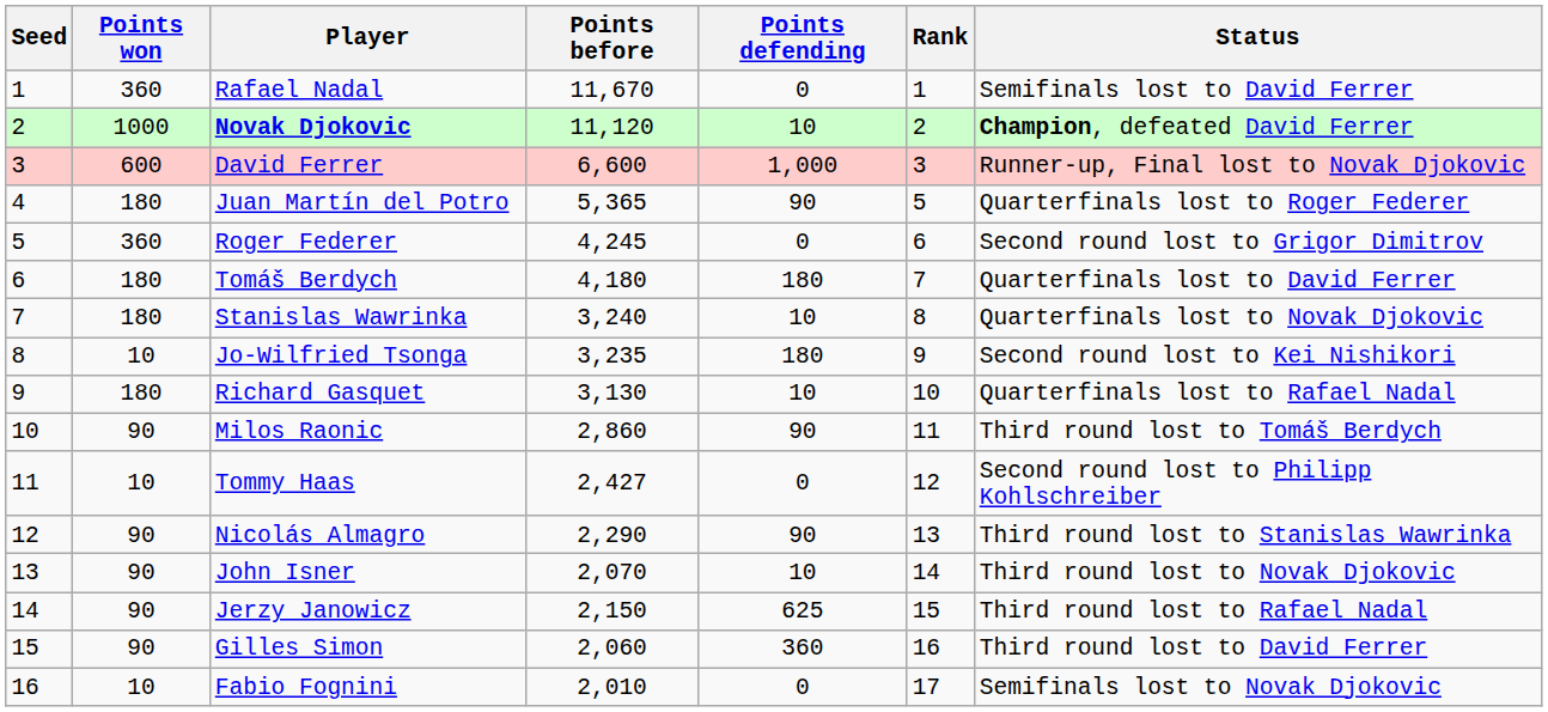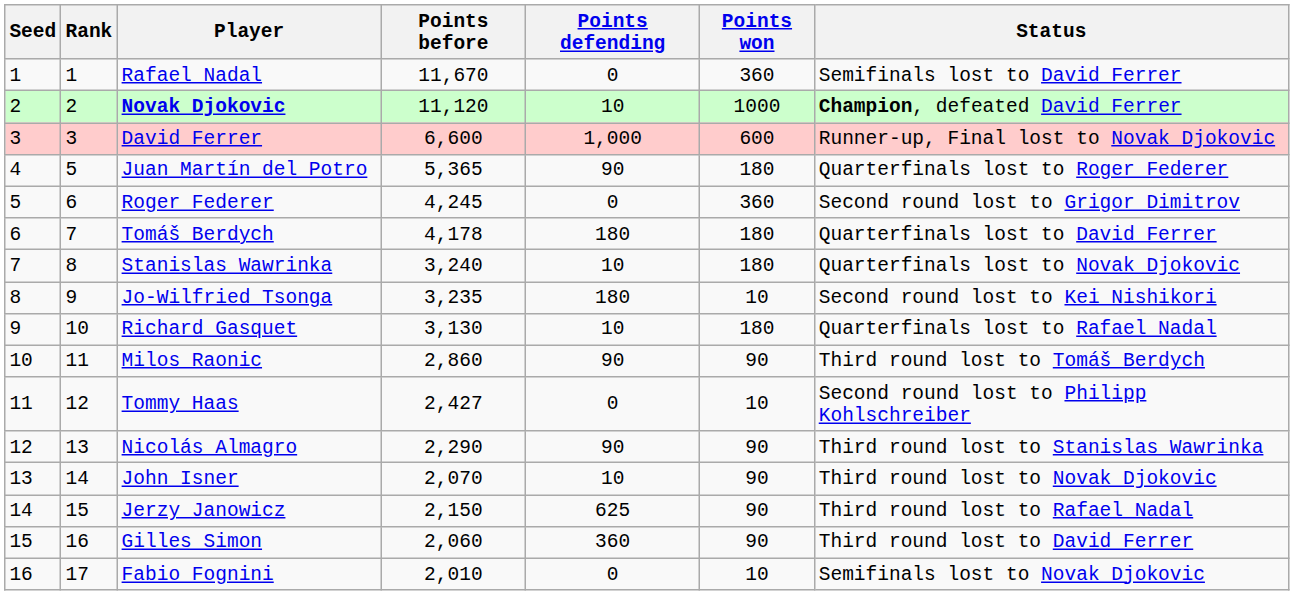 <table class="wikitable sortable">
 <tr>
 <th style="width:30px;">Seed</th>
-<th style="width:70px;"><a href='#'>Points won</a></th>
+<th style="width:30px;">Rank</th>
 <th style="width:170px;">Player</th>
 <th style="width:90px;">Points before</th>
 <th style="width:110px;"><a href='#'>Points defending</a></th>
-<th style="width:30px;">Rank</th>
+<th style="width:70px;"><a href='#'>Points won</a></th>
 <th style="width:310px;">Status</th>
 </tr>
 <tr>
 <td>1</td>
-<td align="center">360</td>
+<td>1</td>
 <td> <a href='#'>Rafael Nadal</a></td>
 <td align="center">11,670</td>
 <td align="center">0</td>
-<td>1</td>
+<td align="center">360</td>
 <td>Semifinals lost to  <a href='#'>David Ferrer</a></td>
 </tr>
 <tr style="background:#ccffcc;">
 <td>2</td>
-<td align="center">1000</td>
+<td>2</td>
 <td> <strong><a href='#'>Novak Djokovic</a></strong></td>
 <td align="center">11,120</td>
 <td align="center">10</td>
-<td>2</td>
+<td align="center">1000</td>
 <td><strong>Champion</strong>, defeated  <a href='#'>David Ferrer</a></td>
 </tr>
 <tr style="background:#ffcccc;">
 <td>3</td>
-<td align="center">600</td>
+<td>3</td>
 <td> <a href='#'>David Ferrer</a></td>
 <td align="center">6,600</td>
 <td align="center">1,000</td>
-<td>3</td>
+<td align="center">600</td>
 <td>Runner-up, Final lost to  <a href='#'>Novak Djokovic</a></td>
 </tr>
 <tr>
 <td>4</td>
-<td align="center">180</td>
+<td>5</td>
 <td> <a href='#'>Juan Martín del Potro</a></td>
 <td align="center">5,365</td>
 <td align="center">90</td>
-<td>5</td>
+<td align="center">180</td>
 <td>Quarterfinals lost to  <a href='#'>Roger Federer</a></td>
 </tr>
 <tr>
 <td>5</td>
-<td align="center">360</td>
+<td>6</td>
 <td> <a href='#'>Roger Federer</a></td>
 <td align="center">4,245</td>
 <td align="center">0</td>
-<td>6</td>
+<td align="center">360</td>
 <td>Second round lost to  <a href='#'>Grigor Dimitrov</a></td>
 </tr>
 <tr>
 <td>6</td>
+<td>7</td>
+<td> <a href='#'>Tomáš Berdych</a></td>
+<td align="center">4,178</td>
 <td align="center">180</td>
-<td> <a href='#'>Tomáš Berdych</a></td>
-<td align="center">4,180</td>
 <td align="center">180</td>
-<td>7</td>
 <td>Quarterfinals lost to  <a href='#'>David Ferrer</a></td>
 </tr>
 <tr>
 <td>7</td>
-<td align="center">180</td>
+<td>8</td>
 <td> <a href='#'>Stanislas Wawrinka</a></td>
 <td align="center">3,240</td>
 <td align="center">10</td>
-<td>8</td>
+<td align="center">180</td>
 <td>Quarterfinals lost to  <a href='#'>Novak Djokovic</a></td>
 </tr>
 <tr>
 <td>8</td>
-<td align="center">10</td>
+<td>9</td>
 <td> <a href='#'>Jo-Wilfried Tsonga</a></td>
 <td align="center">3,235</td>
 <td align="center">180</td>
-<td>9</td>
+<td align="center">10</td>
 <td>Second round lost to  <a href='#'>Kei Nishikori</a></td>
 </tr>
 <tr>
 <td>9</td>
-<td align="center">180</td>
+<td>10</td>
 <td> <a href='#'>Richard Gasquet</a></td>
 <td align="center">3,130</td>
 <td align="center">10</td>
-<td>10</td>
+<td align="center">180</td>
 <td>Quarterfinals lost to  <a href='#'>Rafael Nadal</a></td>
 </tr>
 <tr>
 <td>10</td>
-<td align="center">90</td>
+<td>11</td>
 <td> <a href='#'>Milos Raonic</a></td>
 <td align="center">2,860</td>
 <td align="center">90</td>
-<td>11</td>
+<td align="center">90</td>
 <td>Third round lost to  <a href='#'>Tomáš Berdych</a></td>
 </tr>
 <tr>
 <td>11</td>
-<td align="center">10</td>
+<td>12</td>
 <td> <a href='#'>Tommy Haas</a></td>
 <td align="center">2,427</td>
 <td align="center">0</td>
-<td>12</td>
+<td align="center">10</td>
 <td>Second round lost to  <a href='#'>Philipp Kohlschreiber</a></td>
 </tr>
 <tr>
 <td>12</td>
-<td align="center">90</td>
+<td>13</td>
 <td> <a href='#'>Nicolás Almagro</a></td>
 <td align="center">2,290</td>
 <td align="center">90</td>
-<td>13</td>
+<td align="center">90</td>
 <td>Third round lost to  <a href='#'>Stanislas Wawrinka</a></td>
 </tr>
 <tr>
 <td>13</td>
-<td align="center">90</td>
+<td>14</td>
 <td> <a href='#'>John Isner</a></td>
 <td align="center">2,070</td>
 <td align="center">10</td>
-<td>14</td>
+<td align="center">90</td>
 <td>Third round lost to  <a href='#'>Novak Djokovic</a></td>
 </tr>
 <tr>
 <td>14</td>
-<td align="center">90</td>
+<td>15</td>
 <td> <a href='#'>Jerzy Janowicz</a></td>
 <td align="center">2,150</td>
 <td align="center">625</td>
-<td>15</td>
+<td align="center">90</td>
 <td>Third round lost to  <a href='#'>Rafael Nadal</a></td>
 </tr>
 <tr>
 <td>15</td>
-<td align="center">90</td>
+<td>16</td>
 <td> <a href='#'>Gilles Simon</a></td>
 <td align="center">2,060</td>
 <td align="center">360</td>
-<td>16</td>
+<td align="center">90</td>
 <td>Third round lost to  <a href='#'>David Ferrer</a></td>
 </tr>
 <tr>
 <td>16</td>
-<td align="center">10</td>
+<td>17</td>
 <td> <a href='#'>Fabio Fognini</a></td>
 <td align="center">2,010</td>
 <td align="center">0</td>
-<td>17</td>
+<td align="center">10</td>
 <td>Semifinals lost to  <a href='#'>Novak Djokovic</a></td>
 </tr>
 </table>
